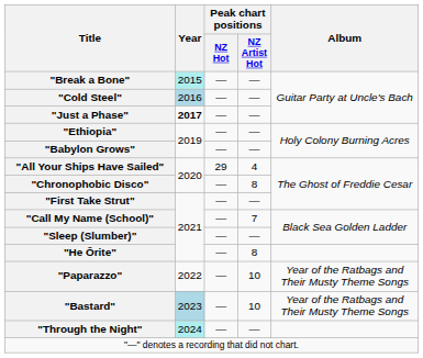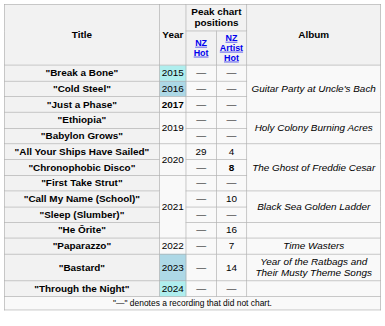 <table class="wikitable plainrowheaders" style="text-align:center;">
 <tr>
 <th scope="col" rowspan="2" style="width:16em;">Title</th>
 <th scope="col" rowspan="2" style="width:1em;">Year</th>
 <th scope="col" colspan="2">Peak chart positions</th>
 <th scope="col" rowspan="2" style="width:14em;">Album</th>
 </tr>
 <tr>
 <th scope="col" style="width:3em;font-size:90%;"><a href='#'>NZ<br>Hot</a><br></th>
 <th scope="col" style="width:3em;font-size:90%;"><a href='#'>NZ<br>Artist<br>Hot</a><br></th>
 </tr>
 <tr>
 <th scope="row">"Break a Bone"</th>
 <td style="background: paleturquoise;">2015</td>
 <td>—</td>
 <td>—</td>
 <td rowspan="3"><em>Guitar Party at Uncle's Bach</em></td>
 </tr>
 <tr>
 <th scope="row">"Cold Steel"<br></th>
 <td style="background: lightblue;">2016</td>
 <td>—</td>
 <td>—</td>
 </tr>
 <tr>
 <th scope="row">"Just a Phase"</th>
 <td><strong>2017</strong></td>
 <td>—</td>
 <td>—</td>
 </tr>
 <tr>
 <th scope="row">"Ethiopia"</th>
 <td rowspan="2">2019</td>
 <td>—</td>
 <td>—</td>
 <td rowspan="2"><em>Holy Colony Burning Acres</em></td>
 </tr>
 <tr>
 <th scope="row">"Babylon Grows"</th>
 <td>—</td>
 <td>—</td>
 </tr>
 <tr>
 <th scope="row">"All Your Ships Have Sailed"</th>
 <td rowspan="2">2020</td>
 <td>29</td>
 <td>4</td>
 <td rowspan="3"><em>The Ghost of Freddie Cesar</em></td>
 </tr>
 <tr>
 <th scope="row">"Chronophobic Disco"</th>
 <td>—</td>
-<td>8</td>
+<td><strong>8</strong></td>
 </tr>
 <tr>
 <th scope="row">"First Take Strut"<br></th>
 <td rowspan="4">2021</td>
 <td>—</td>
 <td>—</td>
 </tr>
 <tr>
 <th scope="row">"Call My Name (School)"</th>
 <td>—</td>
-<td>7</td>
+<td>10</td>
 <td rowspan="2"><em>Black Sea Golden Ladder</em></td>
 </tr>
 <tr>
 <th scope="row">"Sleep (Slumber)"</th>
 <td>—</td>
 <td>—</td>
 </tr>
 <tr>
 <th scope="row">"He Ōrite"<br></th>
 <td>—</td>
-<td>8</td>
+<td>16</td>
 <td></td>
 </tr>
 <tr>
 <th scope="row">"Paparazzo"</th>
 <td>2022</td>
 <td>—</td>
-<td>10</td>
-<td><em>Year of the Ratbags and Their Musty Theme Songs</em></td>
+<td>7</td>
+<td><em>Time Wasters</em></td>
 </tr>
 <tr>
 <th scope="row">"Bastard"</th>
 <td style="background: lightblue;">2023</td>
 <td>—</td>
-<td>10</td>
+<td>14</td>
 <td><em>Year of the Ratbags and Their Musty Theme Songs</em></td>
 </tr>
 <tr>
 <th scope="row">"Through the Night"</th>
 <td style="background: paleturquoise;">2024</td>
 <td>—</td>
 <td>—</td>
 <td></td>
 </tr>
 <tr>
 <td colspan="8" style="font-size:85%;">"—" denotes a recording that did not chart.</td>
 </tr>
 </table>
